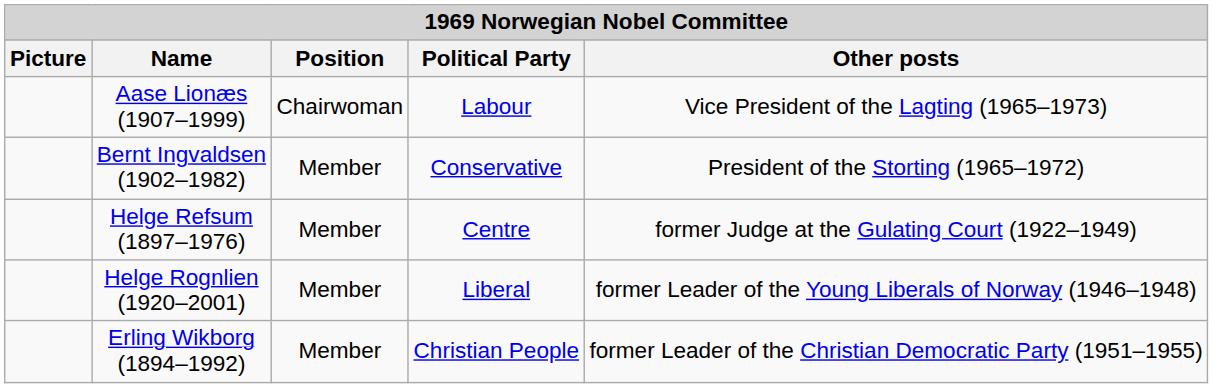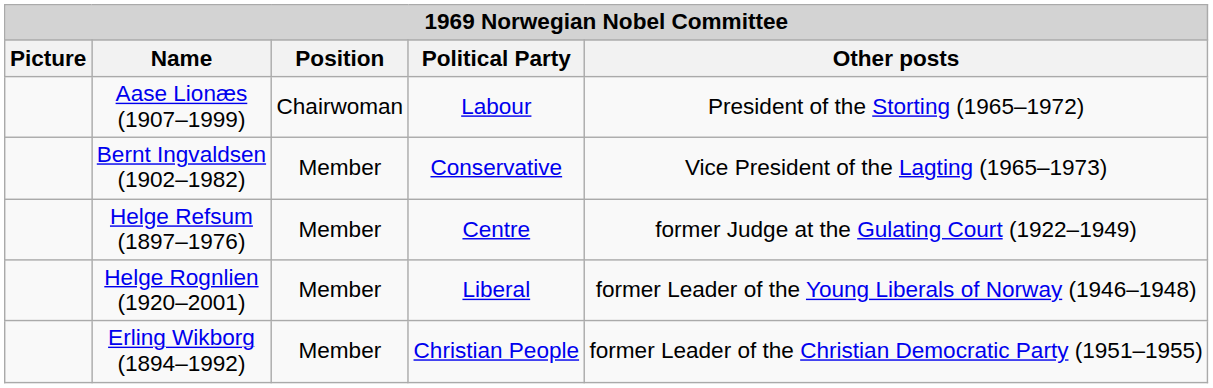 <table class="wikitable sortable">
 <tr>
 <td style="background:lightgrey;white-space:nowrap" colspan="6" align="center"><strong>1969 Norwegian Nobel Committee</strong></td>
 </tr>
 <tr>
 <th>Picture</th>
 <th>Name</th>
 <th>Position</th>
 <th>Political Party</th>
 <th>Other posts</th>
 </tr>
 <tr>
 <td></td>
 <td align="center"><a href='#'>Aase Lionæs</a> <br>(1907–1999)</td>
 <td align="center">Chairwoman</td>
 <td align="center"><a href='#'>Labour</a></td>
-<td align="center">Vice President of the <a href='#'>Lagting</a> (1965–1973)</td>
+<td align="center">President of the <a href='#'>Storting</a> (1965–1972)</td>
 </tr>
 <tr>
 <td></td>
 <td align="center"><a href='#'>Bernt Ingvaldsen</a> <br>(1902–1982)</td>
 <td align="center">Member</td>
 <td align="center"><a href='#'>Conservative</a></td>
-<td align="center">President of the <a href='#'>Storting</a> (1965–1972)</td>
+<td align="center">Vice President of the <a href='#'>Lagting</a> (1965–1973)</td>
 </tr>
 <tr>
 <td></td>
 <td align="center"><a href='#'>Helge Refsum</a> <br>(1897–1976)</td>
 <td align="center">Member</td>
 <td align="center"><a href='#'>Centre</a></td>
 <td align="center">former Judge at the <a href='#'>Gulating Court</a> (1922–1949)</td>
 </tr>
 <tr>
 <td></td>
 <td align="center"><a href='#'>Helge Rognlien</a> <br>(1920–2001)</td>
 <td align="center">Member</td>
 <td align="center"><a href='#'>Liberal</a></td>
 <td align="center">former Leader of the <a href='#'>Young Liberals of Norway</a> (1946–1948)</td>
 </tr>
 <tr>
 <td></td>
 <td align="center"><a href='#'>Erling Wikborg</a> <br>(1894–1992)</td>
 <td align="center">Member</td>
 <td align="center"><a href='#'>Christian People</a></td>
 <td align="center">former Leader of the <a href='#'>Christian Democratic Party</a> (1951–1955)</td>
 </tr>
 </table>
